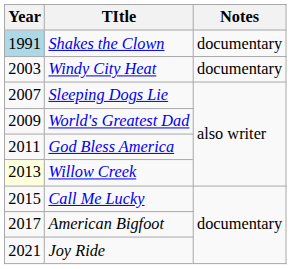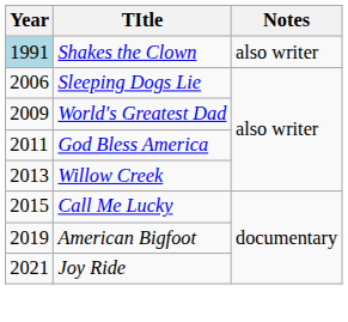 <table class="wikitable">
 <tr>
 <th>Year</th>
 <th>TItle</th>
 <th>Notes</th>
 </tr>
 <tr>
 <td style="background: lightblue;">1991</td>
 <td><em><a href='#'>Shakes the Clown</a></em></td>
-<td>documentary</td>
+<td>also writer</td>
 </tr>
 <tr>
-<td>2003</td>
-<td><em><a href='#'>Windy City Heat</a></em></td>
-<td>documentary</td>
-</tr>
-<tr>
-<td>2007</td>
+<td>2006</td>
 <td><em><a href='#'>Sleeping Dogs Lie</a></em></td>
 <td rowspan="4">also writer</td>
 </tr>
 <tr>
 <td>2009</td>
 <td><em><a href='#'>World's Greatest Dad</a></em></td>
 </tr>
 <tr>
 <td>2011</td>
 <td><em><a href='#'>God Bless America</a></em></td>
 </tr>
 <tr>
-<td style="background: lightyellow;">2013</td>
+<td>2013</td>
 <td><em><a href='#'>Willow Creek</a></em></td>
 </tr>
 <tr>
 <td>2015</td>
 <td><em><a href='#'>Call Me Lucky</a></em></td>
 <td rowspan="3">documentary</td>
 </tr>
 <tr>
-<td>2017</td>
+<td>2019</td>
 <td><em>American Bigfoot</em></td>
 </tr>
 <tr>
 <td>2021</td>
 <td><em>Joy Ride</em></td>
 </tr>
 </table>
